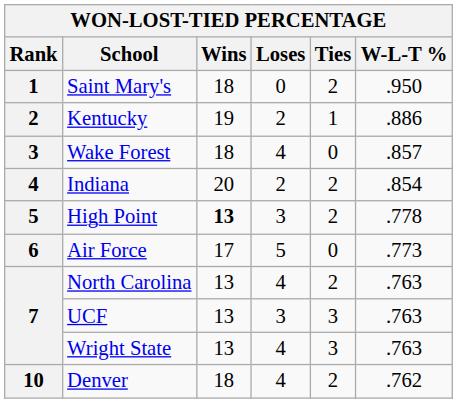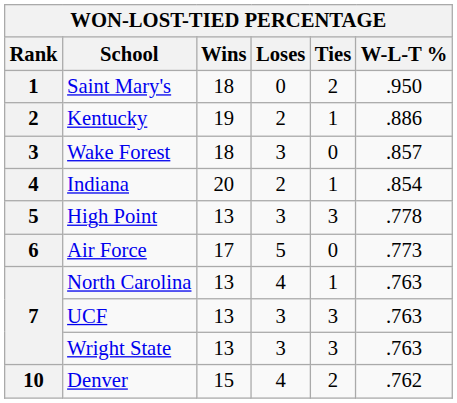 <table class="wikitable">
 <tr>
 <th colspan=7>WON-LOST-TIED PERCENTAGE</th>
 </tr>
 <tr>
 <th>Rank</th>
 <th>School</th>
 <th>Wins</th>
 <th>Loses</th>
 <th>Ties</th>
 <th>W-L-T %</th>
 </tr>
 <tr>
 <th>1</th>
 <td><a href='#'>Saint Mary's</a></td>
 <td style="text-align:center;">18</td>
 <td style="text-align:center;">0</td>
 <td style="text-align:center;">2</td>
 <td style="text-align:center;">.950</td>
 </tr>
 <tr>
 <th>2</th>
 <td><a href='#'>Kentucky</a></td>
 <td style="text-align:center;">19</td>
 <td style="text-align:center;">2</td>
 <td style="text-align:center;">1</td>
 <td style="text-align:center;">.886</td>
 </tr>
 <tr>
 <th>3</th>
 <td><a href='#'>Wake Forest</a></td>
 <td style="text-align:center;">18</td>
-<td style="text-align:center;">4</td>
+<td style="text-align:center;">3</td>
 <td style="text-align:center;">0</td>
 <td style="text-align:center;">.857</td>
 </tr>
 <tr>
 <th>4</th>
 <td><a href='#'>Indiana</a></td>
 <td style="text-align:center;">20</td>
 <td style="text-align:center;">2</td>
-<td style="text-align:center;">2</td>
+<td style="text-align:center;">1</td>
 <td style="text-align:center;">.854</td>
 </tr>
 <tr>
 <th>5</th>
 <td><a href='#'>High Point</a></td>
-<td style="text-align:center;"><strong>13</strong></td>
+<td style="text-align:center;">13</td>
 <td style="text-align:center;">3</td>
-<td style="text-align:center;">2</td>
+<td style="text-align:center;">3</td>
 <td style="text-align:center;">.778</td>
 </tr>
 <tr>
 <th>6</th>
 <td><a href='#'>Air Force</a></td>
 <td style="text-align:center;">17</td>
 <td style="text-align:center;">5</td>
 <td style="text-align:center;">0</td>
 <td style="text-align:center;">.773</td>
 </tr>
 <tr>
 <th rowspan="3">7</th>
 <td><a href='#'>North Carolina</a></td>
 <td style="text-align:center;">13</td>
 <td style="text-align:center;">4</td>
-<td style="text-align:center;">2</td>
+<td style="text-align:center;">1</td>
 <td style="text-align:center;">.763</td>
 </tr>
 <tr>
 <td><a href='#'>UCF</a></td>
 <td style="text-align:center;">13</td>
 <td style="text-align:center;">3</td>
 <td style="text-align:center;">3</td>
 <td style="text-align:center;">.763</td>
 </tr>
 <tr>
 <td><a href='#'>Wright State</a></td>
 <td style="text-align:center;">13</td>
-<td style="text-align:center;">4</td>
+<td style="text-align:center;">3</td>
 <td style="text-align:center;">3</td>
 <td style="text-align:center;">.763</td>
 </tr>
 <tr>
 <th>10</th>
 <td><a href='#'>Denver</a></td>
-<td style="text-align:center;">18</td>
+<td style="text-align:center;">15</td>
 <td style="text-align:center;">4</td>
 <td style="text-align:center;">2</td>
 <td style="text-align:center;">.762</td>
 </tr>
 </table>
